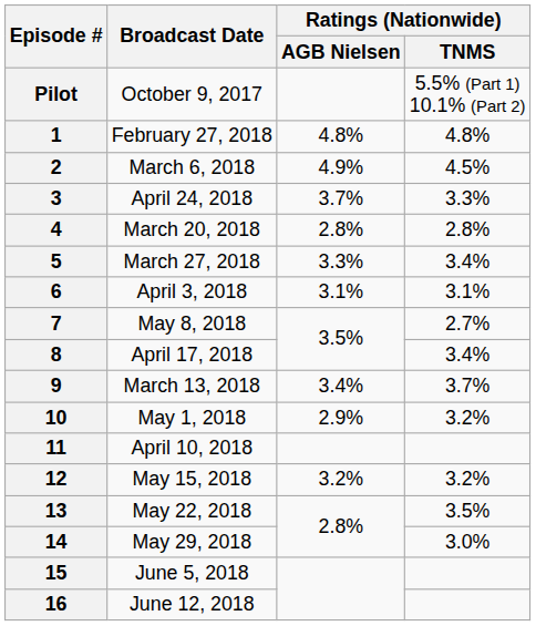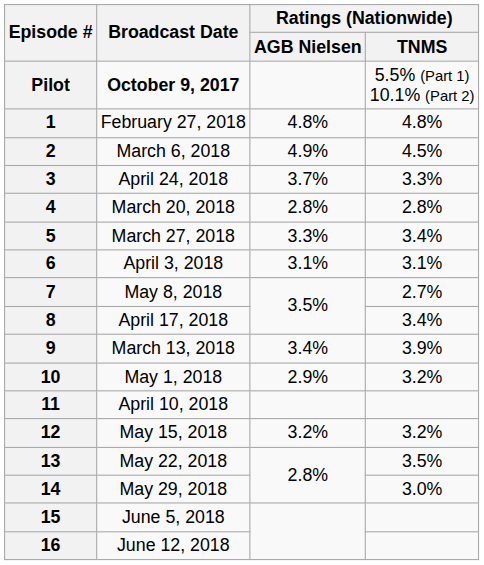 <table class=wikitable style=text-align:center>
 <tr>
 <th rowspan=2>Episode #</th>
 <th rowspan=2>Broadcast Date</th>
 <th colspan=2>Ratings (Nationwide)</th>
 </tr>
 <tr>
 <th>AGB Nielsen</th>
 <th>TNMS</th>
 </tr>
 <tr>
 <th>Pilot</th>
-<td>October 9, 2017</td>
+<td><strong>October 9, 2017</strong></td>
 <td></td>
 <td>5.5% <small>(Part 1)</small><br>10.1% <small>(Part 2)</small></td>
 </tr>
 <tr>
 <th>1</th>
 <td>February 27, 2018</td>
 <td>4.8%</td>
 <td>4.8%</td>
 </tr>
 <tr>
 <th>2</th>
 <td>March 6, 2018</td>
 <td>4.9%</td>
 <td>4.5%</td>
 </tr>
 <tr>
 <th>3</th>
 <td>April 24, 2018</td>
 <td>3.7%</td>
 <td>3.3%</td>
 </tr>
 <tr>
 <th>4</th>
 <td>March 20, 2018</td>
 <td>2.8%</td>
 <td>2.8%</td>
 </tr>
 <tr>
 <th>5</th>
 <td>March 27, 2018</td>
 <td>3.3%</td>
 <td>3.4%</td>
 </tr>
 <tr>
 <th>6</th>
 <td>April 3, 2018</td>
 <td>3.1%</td>
 <td>3.1%</td>
 </tr>
 <tr>
 <th>7</th>
 <td>May 8, 2018</td>
 <td rowspan=2>3.5%</td>
 <td>2.7%</td>
 </tr>
 <tr>
 <th>8</th>
 <td>April 17, 2018</td>
 <td>3.4%</td>
 </tr>
 <tr>
 <th>9</th>
 <td>March 13, 2018</td>
 <td>3.4%</td>
-<td>3.7%</td>
+<td>3.9%</td>
 </tr>
 <tr>
 <th>10</th>
 <td>May 1, 2018</td>
 <td>2.9%</td>
 <td>3.2%</td>
 </tr>
 <tr>
 <th>11</th>
 <td>April 10, 2018</td>
 <td></td>
 <td></td>
 </tr>
 <tr>
 <th>12</th>
 <td>May 15, 2018</td>
 <td>3.2%</td>
 <td>3.2%</td>
 </tr>
 <tr>
 <th>13</th>
 <td>May 22, 2018</td>
 <td rowspan=2>2.8%</td>
 <td>3.5%</td>
 </tr>
 <tr>
 <th>14</th>
 <td>May 29, 2018</td>
 <td>3.0%</td>
 </tr>
 <tr>
 <th>15</th>
 <td>June 5, 2018</td>
 <td rowspan=2></td>
 <td></td>
 </tr>
 <tr>
 <th>16</th>
 <td>June 12, 2018</td>
 <td></td>
 </tr>
 </table>
